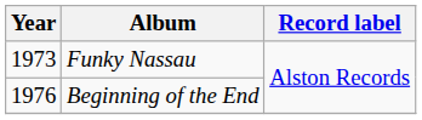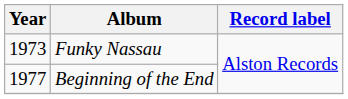 <table class="wikitable" style=text-align:center;>
 <tr>
 <th>Year</th>
 <th>Album</th>
 <th><a href='#'>Record label</a></th>
 </tr>
 <tr>
 <td>1973</td>
 <td align=left><em>Funky Nassau</em></td>
 <td rowspan="2"><a href='#'>Alston Records</a></td>
 </tr>
 <tr>
-<td>1976</td>
+<td>1977</td>
 <td align=left><em>Beginning of the End</em></td>
 </tr>
 <tr>
 </tr>
 </table>
